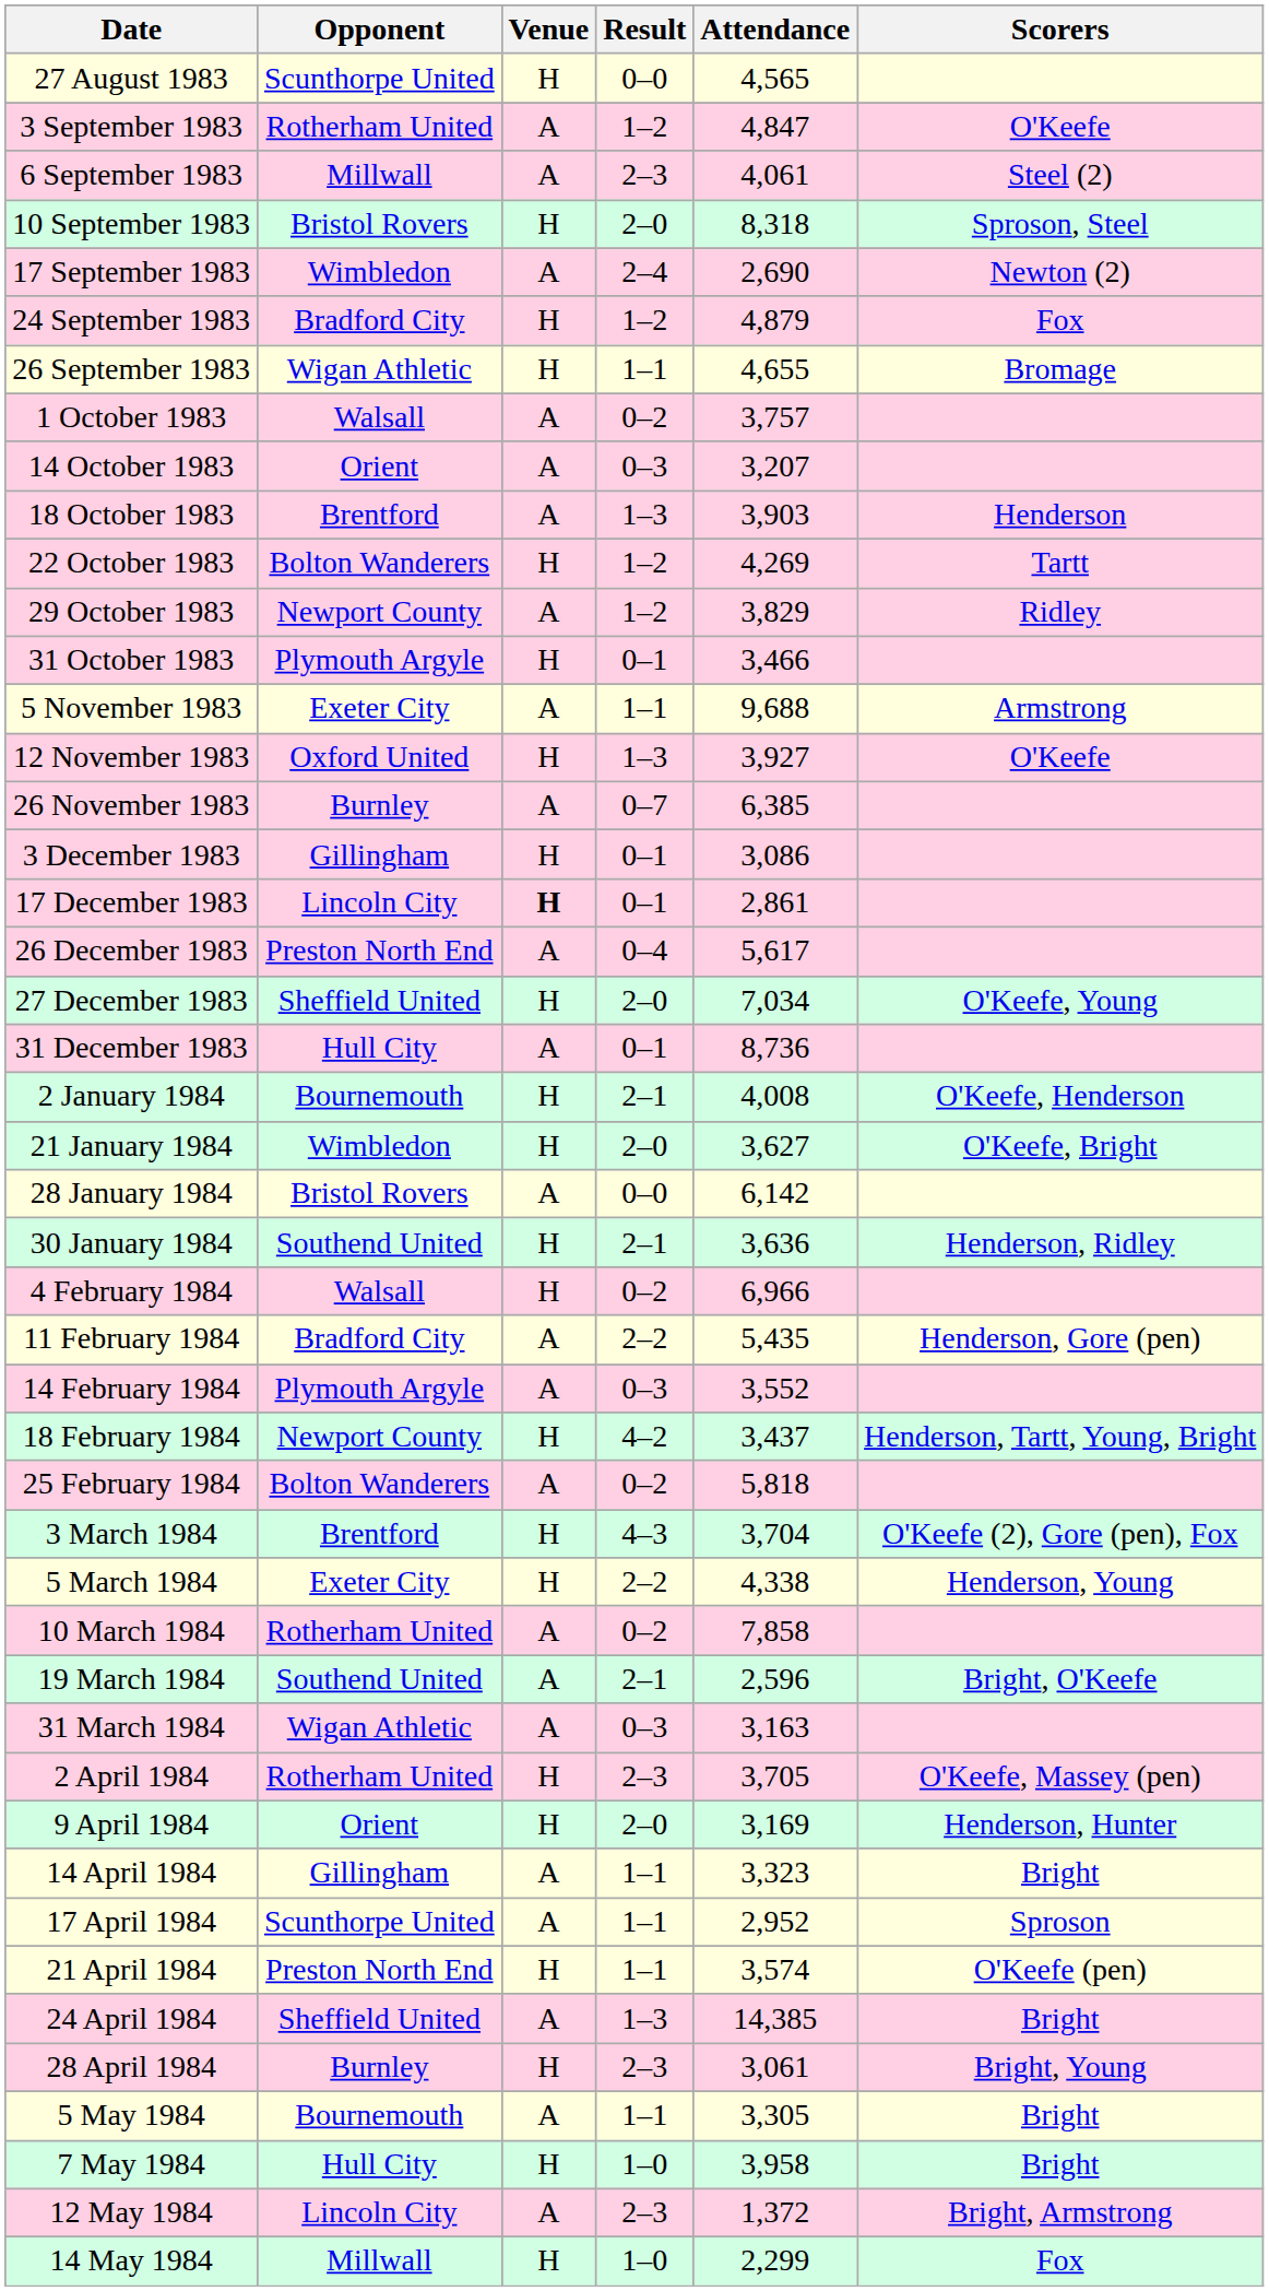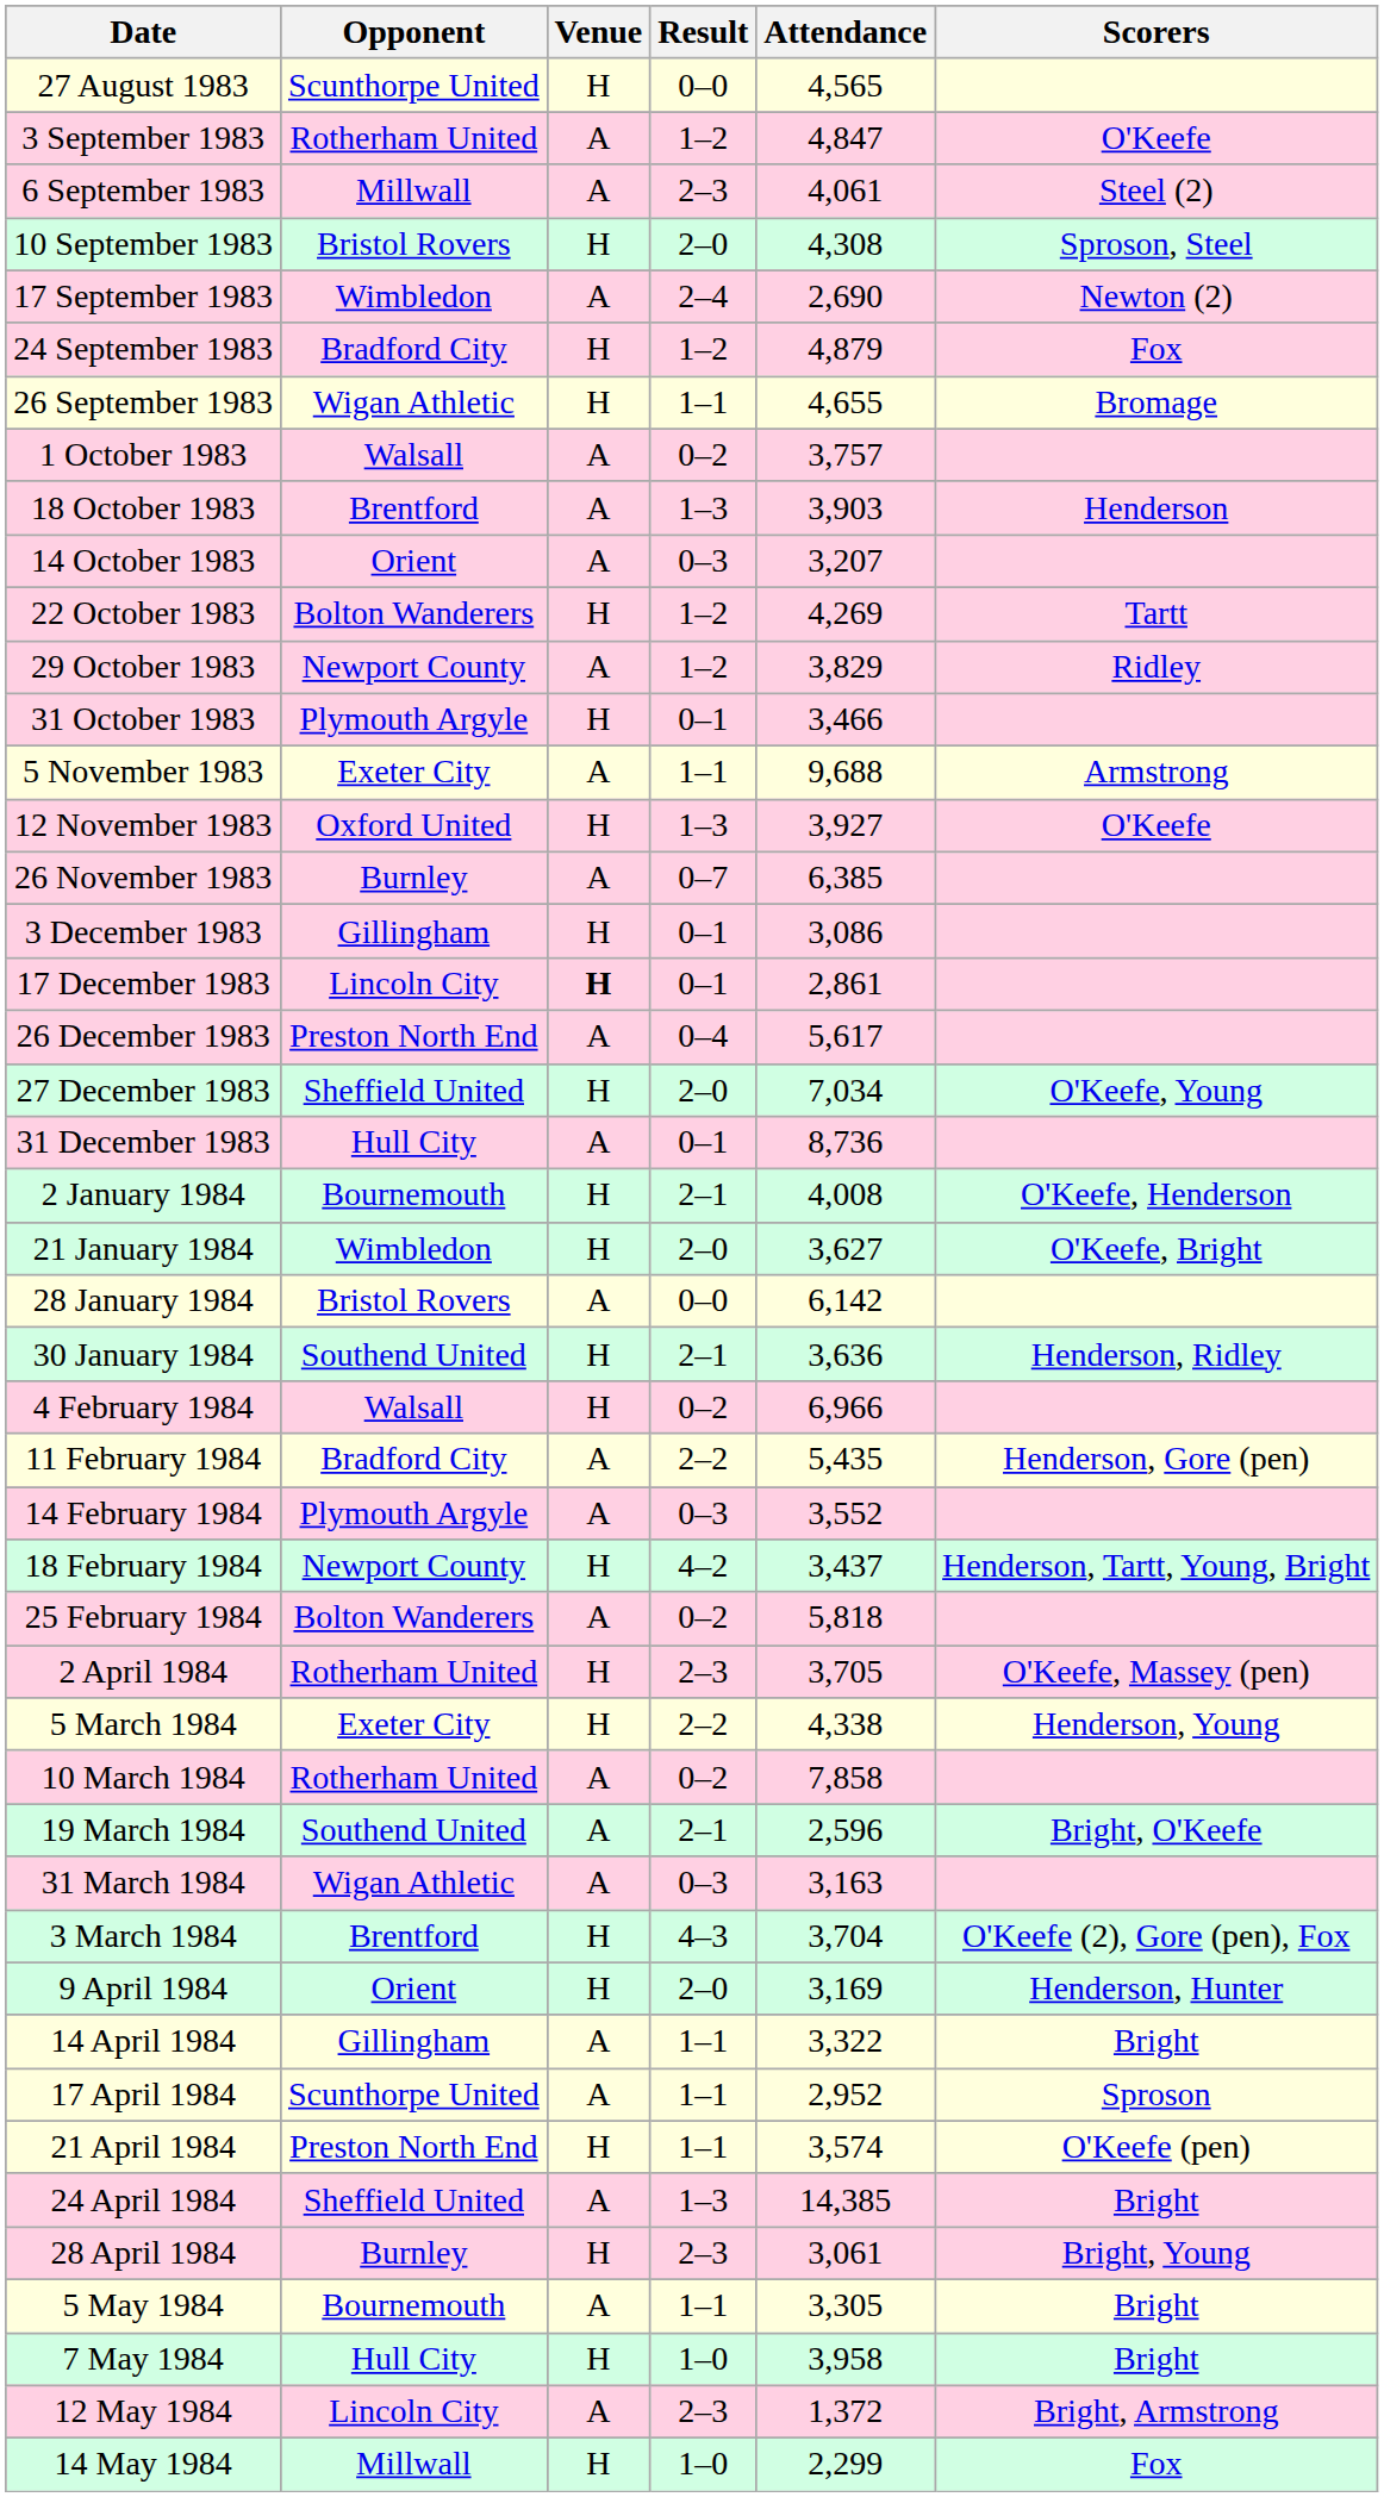 <table class="wikitable sortable" style="font-size:100%; text-align:center">
 <tr>
 <th>Date</th>
 <th>Opponent</th>
 <th>Venue</th>
 <th>Result</th>
 <th>Attendance</th>
 <th>Scorers</th>
 </tr>
 <tr style="background-color: #ffffdd;">
 <td>27 August 1983</td>
 <td><a href='#'>Scunthorpe United</a></td>
 <td>H</td>
 <td>0–0</td>
 <td>4,565</td>
 <td></td>
 </tr>
 <tr style="background-color: #ffd0e3;">
 <td>3 September 1983</td>
 <td><a href='#'>Rotherham United</a></td>
 <td>A</td>
 <td>1–2</td>
 <td>4,847</td>
 <td><a href='#'>O'Keefe</a></td>
 </tr>
 <tr style="background-color: #ffd0e3;">
 <td>6 September 1983</td>
 <td><a href='#'>Millwall</a></td>
 <td>A</td>
 <td>2–3</td>
 <td>4,061</td>
 <td><a href='#'>Steel</a> (2)</td>
 </tr>
 <tr style="background-color: #d0ffe3;">
 <td>10 September 1983</td>
 <td><a href='#'>Bristol Rovers</a></td>
 <td>H</td>
 <td>2–0</td>
-<td>8,318</td>
+<td>4,308</td>
 <td><a href='#'>Sproson</a>, <a href='#'>Steel</a></td>
 </tr>
 <tr style="background-color: #ffd0e3;">
 <td>17 September 1983</td>
 <td><a href='#'>Wimbledon</a></td>
 <td>A</td>
 <td>2–4</td>
 <td>2,690</td>
 <td><a href='#'>Newton</a> (2)</td>
 </tr>
 <tr style="background-color: #ffd0e3;">
 <td>24 September 1983</td>
 <td><a href='#'>Bradford City</a></td>
 <td>H</td>
 <td>1–2</td>
 <td>4,879</td>
 <td><a href='#'>Fox</a></td>
 </tr>
 <tr style="background-color: #ffffdd;">
 <td>26 September 1983</td>
 <td><a href='#'>Wigan Athletic</a></td>
 <td>H</td>
 <td>1–1</td>
 <td>4,655</td>
 <td><a href='#'>Bromage</a></td>
 </tr>
 <tr style="background-color: #ffd0e3;">
 <td>1 October 1983</td>
 <td><a href='#'>Walsall</a></td>
 <td>A</td>
 <td>0–2</td>
 <td>3,757</td>
 <td></td>
 </tr>
 <tr style="background-color: #ffd0e3;">
+<td>18 October 1983</td>
+<td><a href='#'>Brentford</a></td>
+<td>A</td>
+<td>1–3</td>
+<td>3,903</td>
+<td><a href='#'>Henderson</a></td>
+</tr>
+<tr style="background-color: #ffd0e3;">
 <td>14 October 1983</td>
 <td><a href='#'>Orient</a></td>
 <td>A</td>
 <td>0–3</td>
 <td>3,207</td>
 <td></td>
-</tr>
-<tr style="background-color: #ffd0e3;">
-<td>18 October 1983</td>
-<td><a href='#'>Brentford</a></td>
-<td>A</td>
-<td>1–3</td>
-<td>3,903</td>
-<td><a href='#'>Henderson</a></td>
 </tr>
 <tr style="background-color: #ffd0e3;">
 <td>22 October 1983</td>
 <td><a href='#'>Bolton Wanderers</a></td>
 <td>H</td>
 <td>1–2</td>
 <td>4,269</td>
 <td><a href='#'>Tartt</a></td>
 </tr>
 <tr style="background-color: #ffd0e3;">
 <td>29 October 1983</td>
 <td><a href='#'>Newport County</a></td>
 <td>A</td>
 <td>1–2</td>
 <td>3,829</td>
 <td><a href='#'>Ridley</a></td>
 </tr>
 <tr style="background-color: #ffd0e3;">
 <td>31 October 1983</td>
 <td><a href='#'>Plymouth Argyle</a></td>
 <td>H</td>
 <td>0–1</td>
 <td>3,466</td>
 <td></td>
 </tr>
 <tr style="background-color: #ffffdd;">
 <td>5 November 1983</td>
 <td><a href='#'>Exeter City</a></td>
 <td>A</td>
 <td>1–1</td>
 <td>9,688</td>
 <td><a href='#'>Armstrong</a></td>
 </tr>
 <tr style="background-color: #ffd0e3;">
 <td>12 November 1983</td>
 <td><a href='#'>Oxford United</a></td>
 <td>H</td>
 <td>1–3</td>
 <td>3,927</td>
 <td><a href='#'>O'Keefe</a></td>
 </tr>
 <tr style="background-color: #ffd0e3;">
 <td>26 November 1983</td>
 <td><a href='#'>Burnley</a></td>
 <td>A</td>
 <td>0–7</td>
 <td>6,385</td>
 <td></td>
 </tr>
 <tr style="background-color: #ffd0e3;">
 <td>3 December 1983</td>
 <td><a href='#'>Gillingham</a></td>
 <td>H</td>
 <td>0–1</td>
 <td>3,086</td>
 <td></td>
 </tr>
 <tr style="background-color: #ffd0e3;">
 <td>17 December 1983</td>
 <td><a href='#'>Lincoln City</a></td>
 <td><strong>H</strong></td>
 <td>0–1</td>
 <td>2,861</td>
 <td></td>
 </tr>
 <tr style="background-color: #ffd0e3;">
 <td>26 December 1983</td>
 <td><a href='#'>Preston North End</a></td>
 <td>A</td>
 <td>0–4</td>
 <td>5,617</td>
 <td></td>
 </tr>
 <tr style="background-color: #d0ffe3;">
 <td>27 December 1983</td>
 <td><a href='#'>Sheffield United</a></td>
 <td>H</td>
 <td>2–0</td>
 <td>7,034</td>
 <td><a href='#'>O'Keefe</a>, <a href='#'>Young</a></td>
 </tr>
 <tr style="background-color: #ffd0e3;">
 <td>31 December 1983</td>
 <td><a href='#'>Hull City</a></td>
 <td>A</td>
 <td>0–1</td>
 <td>8,736</td>
 <td></td>
 </tr>
 <tr style="background-color: #d0ffe3;">
 <td>2 January 1984</td>
 <td><a href='#'>Bournemouth</a></td>
 <td>H</td>
 <td>2–1</td>
 <td>4,008</td>
 <td><a href='#'>O'Keefe</a>, <a href='#'>Henderson</a></td>
 </tr>
 <tr style="background-color: #d0ffe3;">
 <td>21 January 1984</td>
 <td><a href='#'>Wimbledon</a></td>
 <td>H</td>
 <td>2–0</td>
 <td>3,627</td>
 <td><a href='#'>O'Keefe</a>, <a href='#'>Bright</a></td>
 </tr>
 <tr style="background-color: #ffffdd;">
 <td>28 January 1984</td>
 <td><a href='#'>Bristol Rovers</a></td>
 <td>A</td>
 <td>0–0</td>
 <td>6,142</td>
 <td></td>
 </tr>
 <tr style="background-color: #d0ffe3;">
 <td>30 January 1984</td>
 <td><a href='#'>Southend United</a></td>
 <td>H</td>
 <td>2–1</td>
 <td>3,636</td>
 <td><a href='#'>Henderson</a>, <a href='#'>Ridley</a></td>
 </tr>
 <tr style="background-color: #ffd0e3;">
 <td>4 February 1984</td>
 <td><a href='#'>Walsall</a></td>
 <td>H</td>
 <td>0–2</td>
 <td>6,966</td>
 <td></td>
 </tr>
 <tr style="background-color: #ffffdd;">
 <td>11 February 1984</td>
 <td><a href='#'>Bradford City</a></td>
 <td>A</td>
 <td>2–2</td>
 <td>5,435</td>
 <td><a href='#'>Henderson</a>, <a href='#'>Gore</a> (pen)</td>
 </tr>
 <tr style="background-color: #ffd0e3;">
 <td>14 February 1984</td>
 <td><a href='#'>Plymouth Argyle</a></td>
 <td>A</td>
 <td>0–3</td>
 <td>3,552</td>
 <td></td>
 </tr>
 <tr style="background-color: #d0ffe3;">
 <td>18 February 1984</td>
 <td><a href='#'>Newport County</a></td>
 <td>H</td>
 <td>4–2</td>
 <td>3,437</td>
 <td><a href='#'>Henderson</a>, <a href='#'>Tartt</a>, <a href='#'>Young</a>, <a href='#'>Bright</a></td>
 </tr>
 <tr style="background-color: #ffd0e3;">
 <td>25 February 1984</td>
 <td><a href='#'>Bolton Wanderers</a></td>
 <td>A</td>
 <td>0–2</td>
 <td>5,818</td>
 <td></td>
 </tr>
-<tr style="background-color: #d0ffe3;">
-<td>3 March 1984</td>
-<td><a href='#'>Brentford</a></td>
+<tr style="background-color: #ffd0e3;">
+<td>2 April 1984</td>
+<td><a href='#'>Rotherham United</a></td>
 <td>H</td>
-<td>4–3</td>
-<td>3,704</td>
-<td><a href='#'>O'Keefe</a> (2), <a href='#'>Gore</a> (pen), <a href='#'>Fox</a></td>
+<td>2–3</td>
+<td>3,705</td>
+<td><a href='#'>O'Keefe</a>, <a href='#'>Massey</a> (pen)</td>
 </tr>
 <tr style="background-color: #ffffdd;">
 <td>5 March 1984</td>
 <td><a href='#'>Exeter City</a></td>
 <td>H</td>
 <td>2–2</td>
 <td>4,338</td>
 <td><a href='#'>Henderson</a>, <a href='#'>Young</a></td>
 </tr>
 <tr style="background-color: #ffd0e3;">
 <td>10 March 1984</td>
 <td><a href='#'>Rotherham United</a></td>
 <td>A</td>
 <td>0–2</td>
 <td>7,858</td>
 <td></td>
 </tr>
 <tr style="background-color: #d0ffe3;">
 <td>19 March 1984</td>
 <td><a href='#'>Southend United</a></td>
 <td>A</td>
 <td>2–1</td>
 <td>2,596</td>
 <td><a href='#'>Bright</a>, <a href='#'>O'Keefe</a></td>
 </tr>
 <tr style="background-color: #ffd0e3;">
 <td>31 March 1984</td>
 <td><a href='#'>Wigan Athletic</a></td>
 <td>A</td>
 <td>0–3</td>
 <td>3,163</td>
 <td></td>
 </tr>
-<tr style="background-color: #ffd0e3;">
-<td>2 April 1984</td>
-<td><a href='#'>Rotherham United</a></td>
+<tr style="background-color: #d0ffe3;">
+<td>3 March 1984</td>
+<td><a href='#'>Brentford</a></td>
 <td>H</td>
-<td>2–3</td>
-<td>3,705</td>
-<td><a href='#'>O'Keefe</a>, <a href='#'>Massey</a> (pen)</td>
+<td>4–3</td>
+<td>3,704</td>
+<td><a href='#'>O'Keefe</a> (2), <a href='#'>Gore</a> (pen), <a href='#'>Fox</a></td>
 </tr>
 <tr style="background-color: #d0ffe3;">
 <td>9 April 1984</td>
 <td><a href='#'>Orient</a></td>
 <td>H</td>
 <td>2–0</td>
 <td>3,169</td>
 <td><a href='#'>Henderson</a>, <a href='#'>Hunter</a></td>
 </tr>
 <tr style="background-color: #ffffdd;">
 <td>14 April 1984</td>
 <td><a href='#'>Gillingham</a></td>
 <td>A</td>
 <td>1–1</td>
-<td>3,323</td>
+<td>3,322</td>
 <td><a href='#'>Bright</a></td>
 </tr>
 <tr style="background-color: #ffffdd;">
 <td>17 April 1984</td>
 <td><a href='#'>Scunthorpe United</a></td>
 <td>A</td>
 <td>1–1</td>
 <td>2,952</td>
 <td><a href='#'>Sproson</a></td>
 </tr>
 <tr style="background-color: #ffffdd;">
 <td>21 April 1984</td>
 <td><a href='#'>Preston North End</a></td>
 <td>H</td>
 <td>1–1</td>
 <td>3,574</td>
 <td><a href='#'>O'Keefe</a> (pen)</td>
 </tr>
 <tr style="background-color: #ffd0e3;">
 <td>24 April 1984</td>
 <td><a href='#'>Sheffield United</a></td>
 <td>A</td>
 <td>1–3</td>
 <td>14,385</td>
 <td><a href='#'>Bright</a></td>
 </tr>
 <tr style="background-color: #ffd0e3;">
 <td>28 April 1984</td>
 <td><a href='#'>Burnley</a></td>
 <td>H</td>
 <td>2–3</td>
 <td>3,061</td>
 <td><a href='#'>Bright</a>, <a href='#'>Young</a></td>
 </tr>
 <tr style="background-color: #ffffdd;">
 <td>5 May 1984</td>
 <td><a href='#'>Bournemouth</a></td>
 <td>A</td>
 <td>1–1</td>
 <td>3,305</td>
 <td><a href='#'>Bright</a></td>
 </tr>
 <tr style="background-color: #d0ffe3;">
 <td>7 May 1984</td>
 <td><a href='#'>Hull City</a></td>
 <td>H</td>
 <td>1–0</td>
 <td>3,958</td>
 <td><a href='#'>Bright</a></td>
 </tr>
 <tr style="background-color: #ffd0e3;">
 <td>12 May 1984</td>
 <td><a href='#'>Lincoln City</a></td>
 <td>A</td>
 <td>2–3</td>
 <td>1,372</td>
 <td><a href='#'>Bright</a>, <a href='#'>Armstrong</a></td>
 </tr>
 <tr style="background-color: #d0ffe3;">
 <td>14 May 1984</td>
 <td><a href='#'>Millwall</a></td>
 <td>H</td>
 <td>1–0</td>
 <td>2,299</td>
 <td><a href='#'>Fox</a></td>
 </tr>
 </table>
